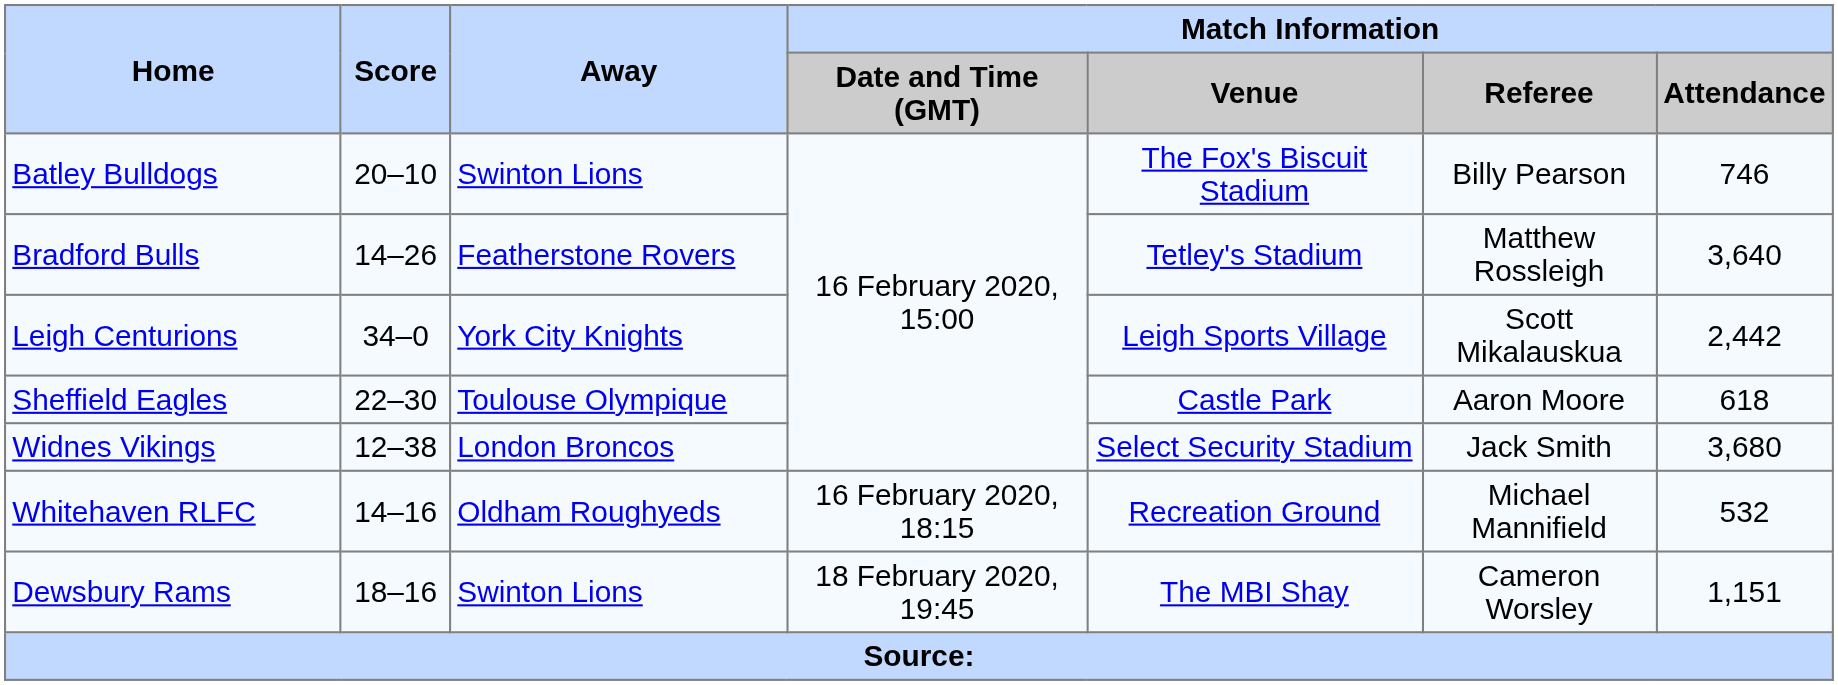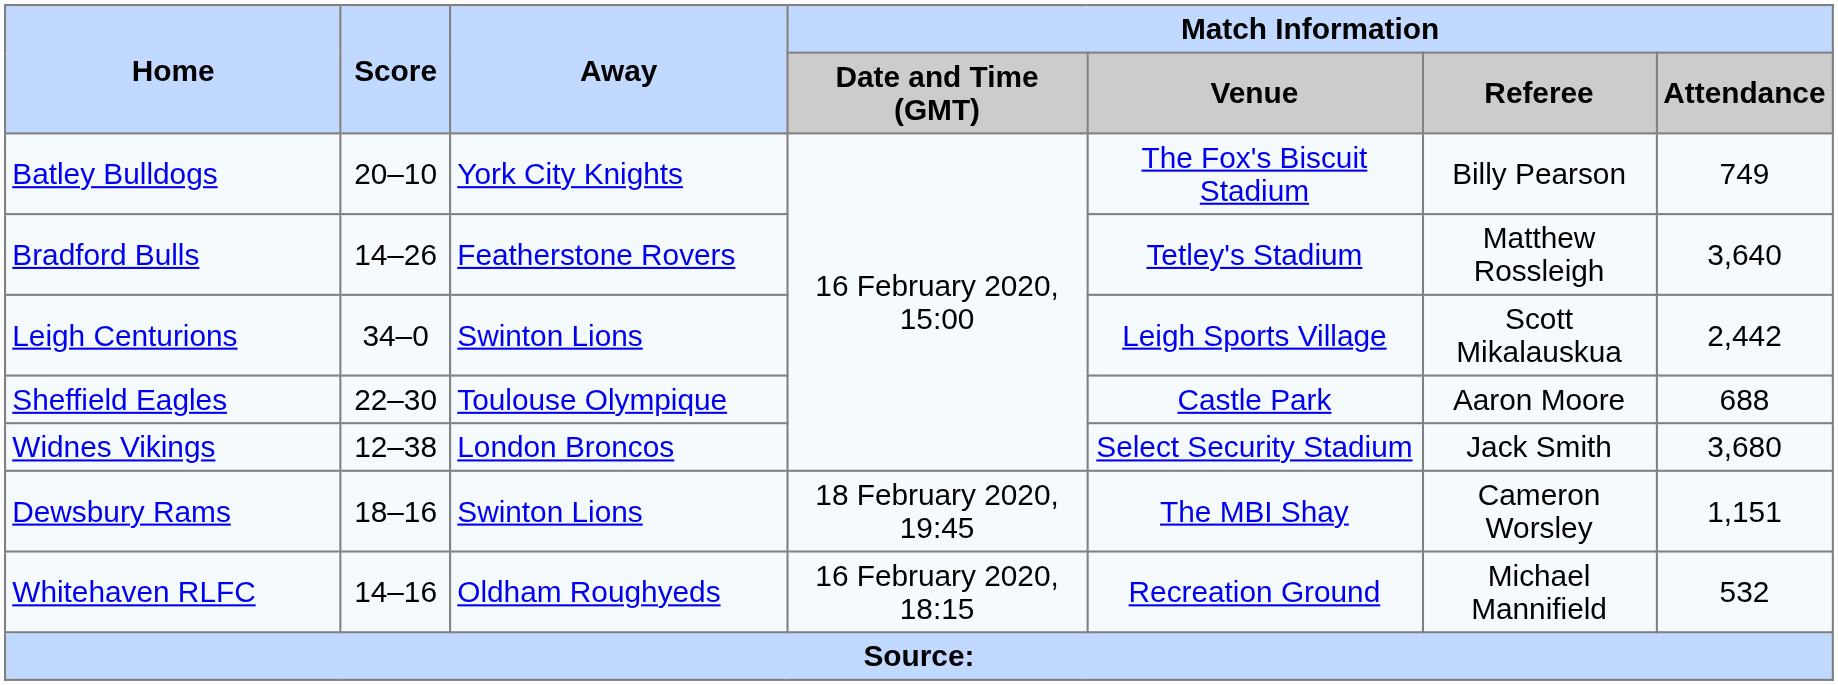 <table border=1 style="border-collapse:collapse; font-size:90%; text-align:center;" cellpadding=3 cellspacing=0 width=100%>
 <tr bgcolor=#C1D8FF>
 <th rowspan=2 width=19%>Home</th>
 <th rowspan=2 width=6%>Score</th>
 <th rowspan=2 width=19%>Away</th>
 <th colspan=4>Match Information</th>
 </tr>
 <tr bgcolor=#CCCCCC>
 <th width=17%>Date and Time (GMT)</th>
 <th width=19%>Venue</th>
 <th width=13%>Referee</th>
 <th width=7%>Attendance</th>
 </tr>
 <tr bgcolor=#F5FAFF>
 <td align=left> <a href='#'>Batley Bulldogs</a></td>
 <td>20–10</td>
-<td align=left> <a href='#'>Swinton Lions</a></td>
+<td align=left> <a href='#'>York City Knights</a></td>
 <td Rowspan=5>16 February 2020, 15:00</td>
 <td><a href='#'>The Fox's Biscuit Stadium</a></td>
 <td>Billy Pearson</td>
-<td>746</td>
+<td>749</td>
 </tr>
 <tr bgcolor=#F5FAFF>
 <td align=left> <a href='#'>Bradford Bulls</a></td>
 <td>14–26</td>
 <td align=left> <a href='#'>Featherstone Rovers</a></td>
 <td><a href='#'>Tetley's Stadium</a></td>
 <td>Matthew Rossleigh</td>
 <td>3,640</td>
 </tr>
 <tr bgcolor=#F5FAFF>
 <td align=left> <a href='#'>Leigh Centurions</a></td>
 <td>34–0</td>
-<td align=left> <a href='#'>York City Knights</a></td>
+<td align=left> <a href='#'>Swinton Lions</a></td>
 <td><a href='#'>Leigh Sports Village</a></td>
 <td>Scott Mikalauskua</td>
 <td>2,442</td>
 </tr>
 <tr bgcolor=#F5FAFF>
 <td align=left> <a href='#'>Sheffield Eagles</a></td>
 <td>22–30</td>
 <td align=left> <a href='#'>Toulouse Olympique</a></td>
 <td><a href='#'>Castle Park</a></td>
 <td>Aaron Moore</td>
-<td>618</td>
+<td>688</td>
 </tr>
 <tr bgcolor=#F5FAFF>
 <td align=left> <a href='#'>Widnes Vikings</a></td>
 <td>12–38</td>
 <td align=left> <a href='#'>London Broncos</a></td>
 <td><a href='#'>Select Security Stadium</a></td>
 <td>Jack Smith</td>
 <td>3,680</td>
 </tr>
 <tr bgcolor=#F5FAFF>
+<td align=left> <a href='#'>Dewsbury Rams</a></td>
+<td>18–16</td>
+<td align=left> <a href='#'>Swinton Lions</a></td>
+<td>18 February 2020, 19:45</td>
+<td><a href='#'>The MBI Shay</a></td>
+<td>Cameron Worsley</td>
+<td>1,151</td>
+</tr>
+<tr bgcolor=#F5FAFF>
 <td align=left> <a href='#'>Whitehaven RLFC</a></td>
 <td>14–16</td>
 <td align=left> <a href='#'>Oldham Roughyeds</a></td>
 <td>16 February 2020, 18:15</td>
 <td><a href='#'>Recreation Ground</a></td>
 <td>Michael Mannifield</td>
 <td>532</td>
 </tr>
-<tr bgcolor=#F5FAFF>
-<td align=left> <a href='#'>Dewsbury Rams</a></td>
-<td>18–16</td>
-<td align=left> <a href='#'>Swinton Lions</a></td>
-<td>18 February 2020, 19:45</td>
-<td><a href='#'>The MBI Shay</a></td>
-<td>Cameron Worsley</td>
-<td>1,151</td>
-</tr>
 <tr style="background:#c1d8ff;">
 <th colspan=7>Source:</th>
 </tr>
 </table>
